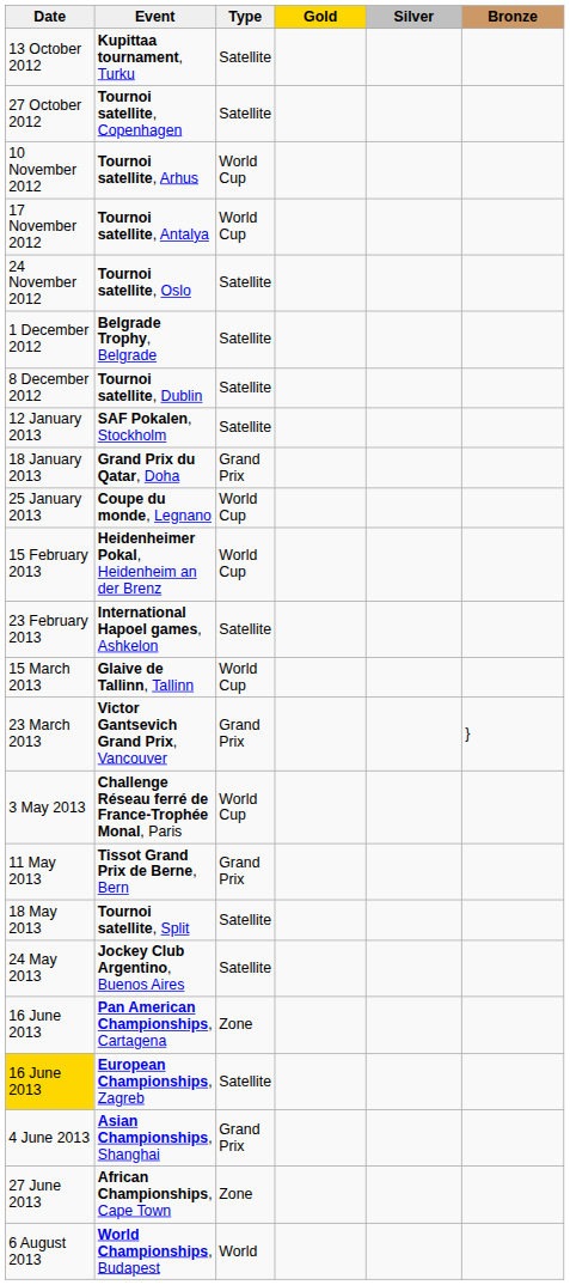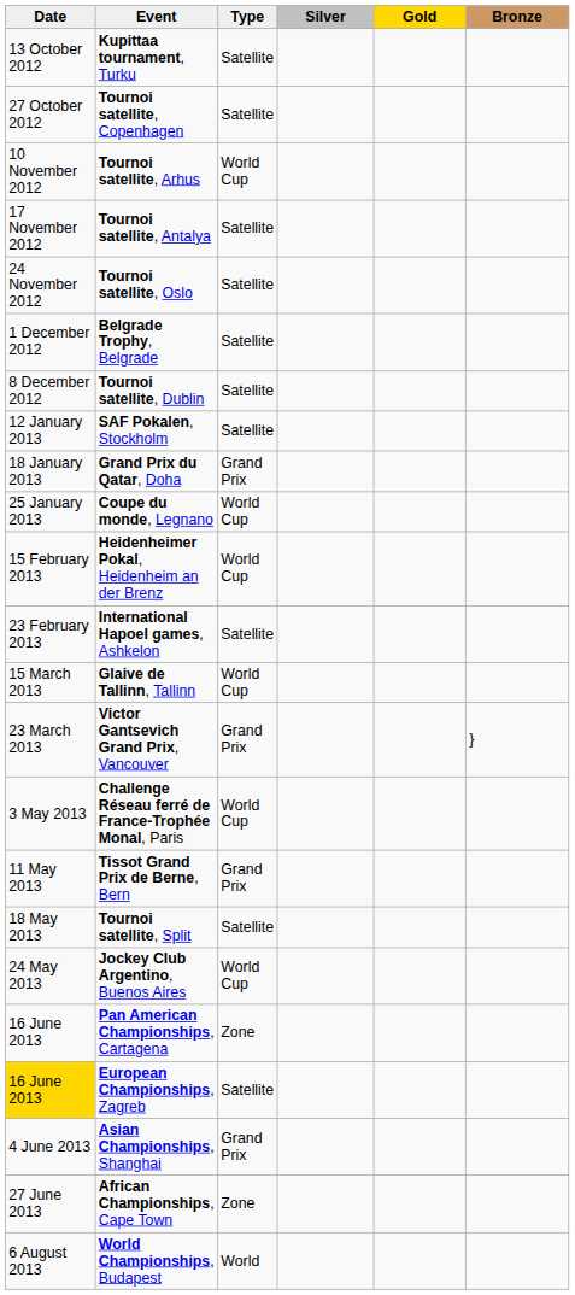 <table class="wikitable plainrowheaders">
 <tr align=center>
 <th scope=col style="width:120px; background: #efefef;">Date</th>
 <th scope=col style="background: #efefef;">Event</th>
 <th scope=col style="background: #efefef;">Type</th>
+<th scope="col" style="width:200px; background:silver;">Silver</th>
 <th scope="col" style="width:200px; background:gold;">Gold</th>
-<th scope="col" style="width:200px; background:silver;">Silver</th>
 <th scope="col" style="width:200px; background:#c96;">Bronze</th>
 </tr>
 <tr>
 <td>13 October 2012</td>
 <td><strong>Kupittaa tournament</strong>, <a href='#'>Turku</a></td>
 <td>Satellite</td>
 <td></td>
 <td></td>
 <td><br></td>
 </tr>
 <tr>
 <td>27 October 2012</td>
 <td><strong>Tournoi satellite</strong>, <a href='#'>Copenhagen</a></td>
 <td>Satellite</td>
 <td></td>
 <td></td>
 <td><br></td>
 </tr>
 <tr>
 <td>10 November 2012</td>
 <td><strong>Tournoi satellite</strong>, <a href='#'>Arhus</a></td>
 <td>World Cup</td>
 <td></td>
 <td></td>
 <td><br></td>
 </tr>
 <tr>
 <td>17 November 2012</td>
 <td><strong>Tournoi satellite</strong>, <a href='#'>Antalya</a></td>
-<td>World Cup</td>
+<td>Satellite</td>
 <td></td>
 <td></td>
 <td><br></td>
 </tr>
 <tr>
 <td>24 November 2012</td>
 <td><strong>Tournoi satellite</strong>, <a href='#'>Oslo</a></td>
 <td>Satellite</td>
 <td></td>
 <td></td>
 <td><br></td>
 </tr>
 <tr>
 <td>1 December 2012</td>
 <td><strong>Belgrade Trophy</strong>, <a href='#'>Belgrade</a></td>
 <td>Satellite</td>
 <td></td>
 <td></td>
 <td><br></td>
 </tr>
 <tr>
 <td>8 December 2012</td>
 <td><strong>Tournoi satellite</strong>, <a href='#'>Dublin</a></td>
 <td>Satellite</td>
 <td></td>
 <td></td>
 <td><br></td>
 </tr>
 <tr>
 <td>12 January 2013</td>
 <td><strong>SAF Pokalen</strong>, <a href='#'>Stockholm</a></td>
 <td>Satellite</td>
 <td></td>
 <td></td>
 <td><br></td>
 </tr>
 <tr>
 <td>18 January 2013</td>
 <td><strong>Grand Prix du Qatar</strong>, <a href='#'>Doha</a></td>
 <td>Grand Prix</td>
 <td></td>
 <td></td>
 <td><br></td>
 </tr>
 <tr>
 <td>25 January 2013</td>
 <td><strong>Coupe du monde</strong>, <a href='#'>Legnano</a></td>
 <td>World Cup</td>
 <td></td>
 <td></td>
 <td><br></td>
 </tr>
 <tr>
 <td>15 February 2013</td>
 <td><strong>Heidenheimer Pokal</strong>, <a href='#'>Heidenheim an der Brenz</a></td>
 <td>World Cup</td>
 <td></td>
 <td></td>
 <td><br></td>
 </tr>
 <tr>
 <td>23 February 2013</td>
 <td><strong>International Hapoel games</strong>, <a href='#'>Ashkelon</a></td>
 <td>Satellite</td>
 <td></td>
 <td></td>
 <td><br></td>
 </tr>
 <tr>
 <td>15 March 2013</td>
 <td><strong>Glaive de Tallinn</strong>, <a href='#'>Tallinn</a></td>
 <td>World Cup</td>
 <td></td>
 <td></td>
 <td><br></td>
 </tr>
 <tr>
 <td>23 March 2013</td>
 <td><strong>Victor Gantsevich Grand Prix</strong>, <a href='#'>Vancouver</a></td>
 <td>Grand Prix</td>
 <td></td>
 <td></td>
 <td>}<br></td>
 </tr>
 <tr>
 <td>3 May 2013</td>
 <td><strong>Challenge Réseau ferré de France-Trophée Monal</strong>, Paris</td>
 <td>World Cup</td>
 <td></td>
 <td></td>
 <td><br></td>
 </tr>
 <tr>
 <td>11 May 2013</td>
 <td><strong>Tissot Grand Prix de Berne</strong>, <a href='#'>Bern</a></td>
 <td>Grand Prix</td>
 <td></td>
 <td></td>
 <td><br></td>
 </tr>
 <tr>
 <td>18 May 2013</td>
 <td><strong>Tournoi satellite</strong>, <a href='#'>Split</a></td>
 <td>Satellite</td>
 <td></td>
 <td></td>
 <td><br></td>
 </tr>
 <tr>
 <td>24 May 2013</td>
 <td><strong>Jockey Club Argentino</strong>, <a href='#'>Buenos Aires</a></td>
-<td>Satellite</td>
+<td>World Cup</td>
 <td></td>
 <td></td>
 <td><br></td>
 </tr>
 <tr>
 <td>16 June 2013</td>
 <td><strong><a href='#'>Pan American Championships</a></strong>, <a href='#'>Cartagena</a></td>
 <td>Zone</td>
 <td></td>
 <td></td>
 <td><br></td>
 </tr>
 <tr>
 <td style="background: gold;">16 June 2013</td>
 <td><strong><a href='#'>European Championships</a></strong>, <a href='#'>Zagreb</a></td>
 <td>Satellite</td>
 <td></td>
 <td></td>
 <td><br></td>
 </tr>
 <tr>
 <td>4 June 2013</td>
 <td><strong><a href='#'>Asian Championships</a></strong>, <a href='#'>Shanghai</a></td>
 <td>Grand Prix</td>
 <td></td>
 <td></td>
 <td><br></td>
 </tr>
 <tr>
 <td>27 June 2013</td>
 <td><strong>African Championships</strong>, <a href='#'>Cape Town</a></td>
 <td>Zone</td>
 <td></td>
 <td></td>
 <td><br></td>
 </tr>
 <tr>
 <td>6 August 2013</td>
 <td><strong><a href='#'>World Championships</a></strong>, <a href='#'>Budapest</a></td>
 <td>World</td>
 <td></td>
 <td></td>
 <td><br></td>
 </tr>
 </table>
